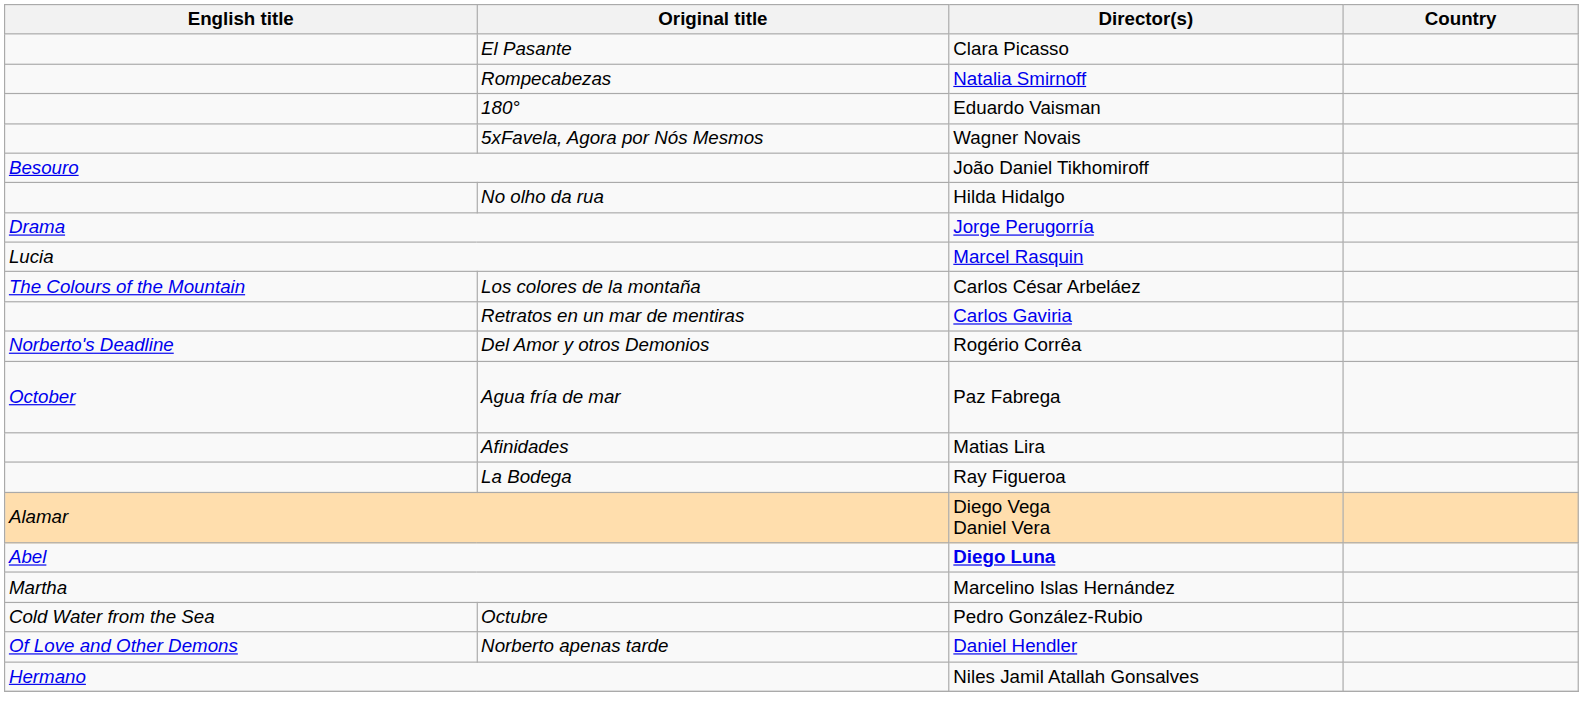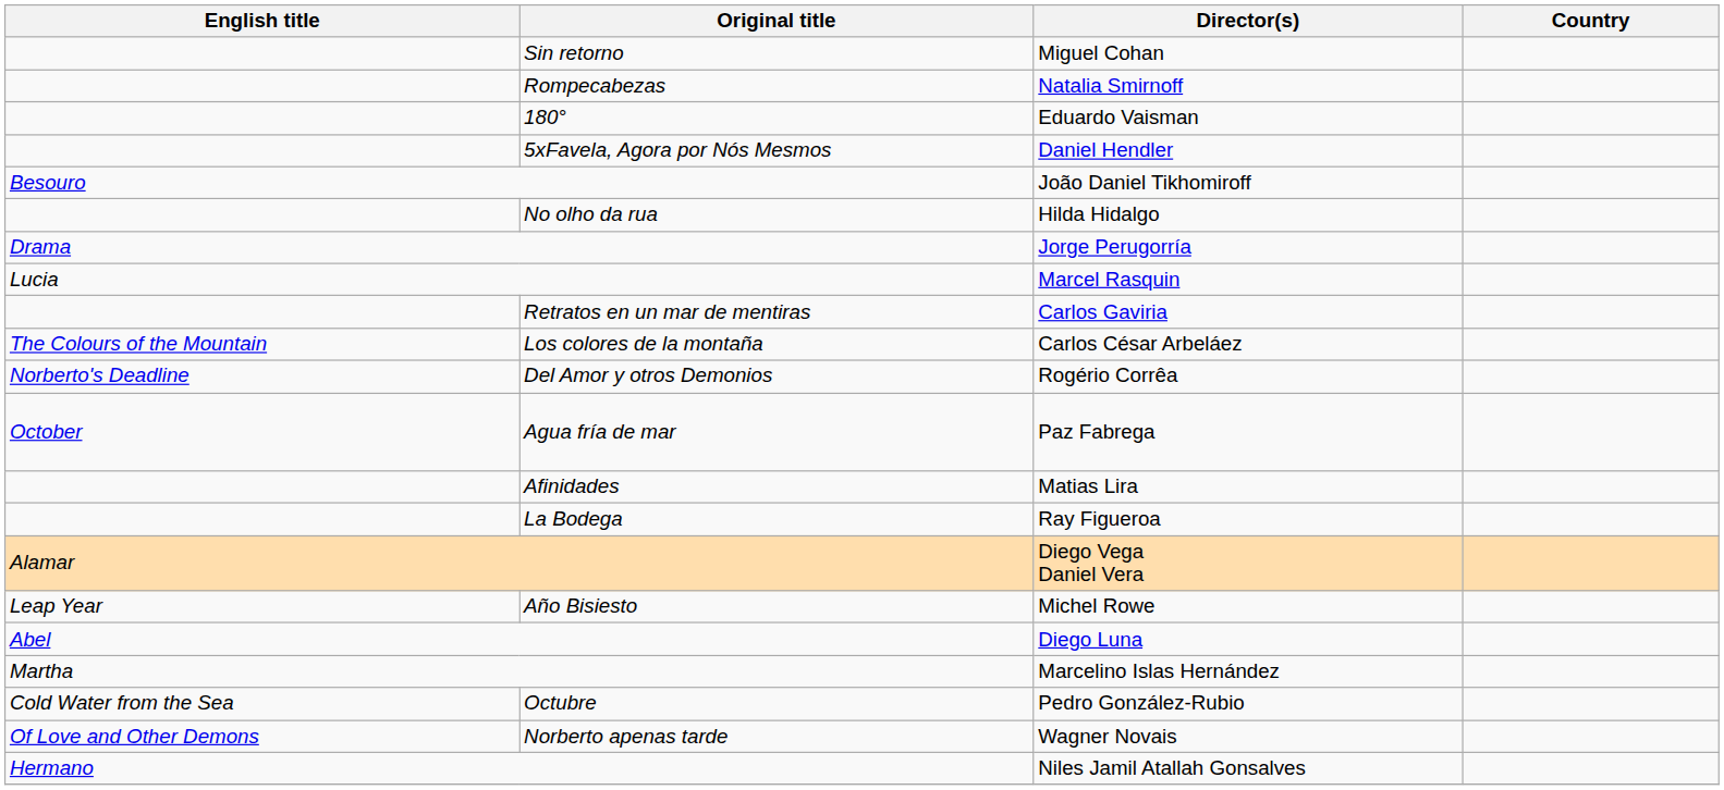 <table class="sortable wikitable" width="85%" cellpadding="5">
 <tr>
 <th width="30%">English title</th>
 <th width="30%">Original title</th>
 <th width="25%">Director(s)</th>
 <th width="15%">Country</th>
 </tr>
 <tr>
 <td></td>
-<td><em>El Pasante</em></td>
-<td>Clara Picasso</td>
-<td></td>
+<td><em>Sin retorno</em></td>
+<td>Miguel Cohan</td>
+<td><br></td>
 </tr>
 <tr>
 <td></td>
 <td><em>Rompecabezas</em></td>
 <td><a href='#'>Natalia Smirnoff</a></td>
 <td></td>
 </tr>
 <tr>
 <td></td>
 <td><em>180°</em></td>
 <td>Eduardo Vaisman</td>
 <td></td>
 </tr>
 <tr>
 <td></td>
 <td><em>5xFavela, Agora por Nós Mesmos</em></td>
-<td>Wagner Novais</td>
+<td><a href='#'>Daniel Hendler</a></td>
 <td></td>
 </tr>
 <tr>
 <td colspan="2"><em><a href='#'>Besouro</a></em></td>
 <td>João Daniel Tikhomiroff</td>
 <td></td>
 </tr>
 <tr>
 <td></td>
 <td><em>No olho da rua</em></td>
 <td>Hilda Hidalgo</td>
 <td></td>
 </tr>
 <tr>
 <td colspan="2"><em><a href='#'>Drama</a></em></td>
 <td><a href='#'>Jorge Perugorría</a></td>
 <td></td>
 </tr>
 <tr>
 <td colspan="2"><em>Lucia</em></td>
 <td><a href='#'>Marcel Rasquin</a></td>
 <td></td>
 </tr>
 <tr>
+<td></td>
+<td><em>Retratos en un mar de mentiras</em></td>
+<td><a href='#'>Carlos Gaviria</a></td>
+<td></td>
+</tr>
+<tr>
 <td><em><a href='#'>The Colours of the Mountain</a></em></td>
 <td><em>Los colores de la montaña</em></td>
 <td>Carlos César Arbeláez</td>
 <td><br></td>
-</tr>
-<tr>
-<td></td>
-<td><em>Retratos en un mar de mentiras</em></td>
-<td><a href='#'>Carlos Gaviria</a></td>
-<td></td>
 </tr>
 <tr>
 <td><em><a href='#'>Norberto's Deadline</a></em></td>
 <td><em>Del Amor y otros Demonios</em></td>
 <td>Rogério Corrêa</td>
 <td><br></td>
 </tr>
 <tr>
 <td><em><a href='#'>October</a></em></td>
 <td><em>Agua fría de mar</em></td>
 <td>Paz Fabrega</td>
 <td><br><br><br></td>
 </tr>
 <tr>
 <td></td>
 <td><em>Afinidades</em></td>
 <td>Matias Lira</td>
 <td><br></td>
 </tr>
 <tr>
 <td></td>
 <td><em>La Bodega</em></td>
 <td>Ray Figueroa</td>
 <td></td>
 </tr>
 <tr style="background:#FFDEAD;">
 <td colspan="2"><em>Alamar</em></td>
 <td>Diego Vega<br>Daniel Vera</td>
 <td></td>
 </tr>
 <tr>
+<td><em>Leap Year</em></td>
+<td><em>Año Bisiesto</em></td>
+<td>Michel Rowe</td>
+<td></td>
+</tr>
+<tr>
 <td colspan="2"><em><a href='#'>Abel</a></em></td>
-<td><strong><a href='#'>Diego Luna</a></strong></td>
+<td><a href='#'>Diego Luna</a></td>
 <td></td>
 </tr>
 <tr>
 <td colspan="2"><em>Martha</em></td>
 <td>Marcelino Islas Hernández</td>
 <td></td>
 </tr>
 <tr>
 <td><em>Cold Water from the Sea</em></td>
 <td><em>Octubre</em></td>
 <td>Pedro González-Rubio</td>
 <td><br></td>
 </tr>
 <tr>
 <td><em><a href='#'>Of Love and Other Demons</a></em></td>
 <td><em>Norberto apenas tarde</em></td>
-<td><a href='#'>Daniel Hendler</a></td>
+<td>Wagner Novais</td>
 <td><br></td>
 </tr>
 <tr>
 <td colspan="2"><em><a href='#'>Hermano</a></em></td>
 <td>Niles Jamil Atallah Gonsalves</td>
 <td></td>
 </tr>
 <tr>
 </tr>
 </table>
